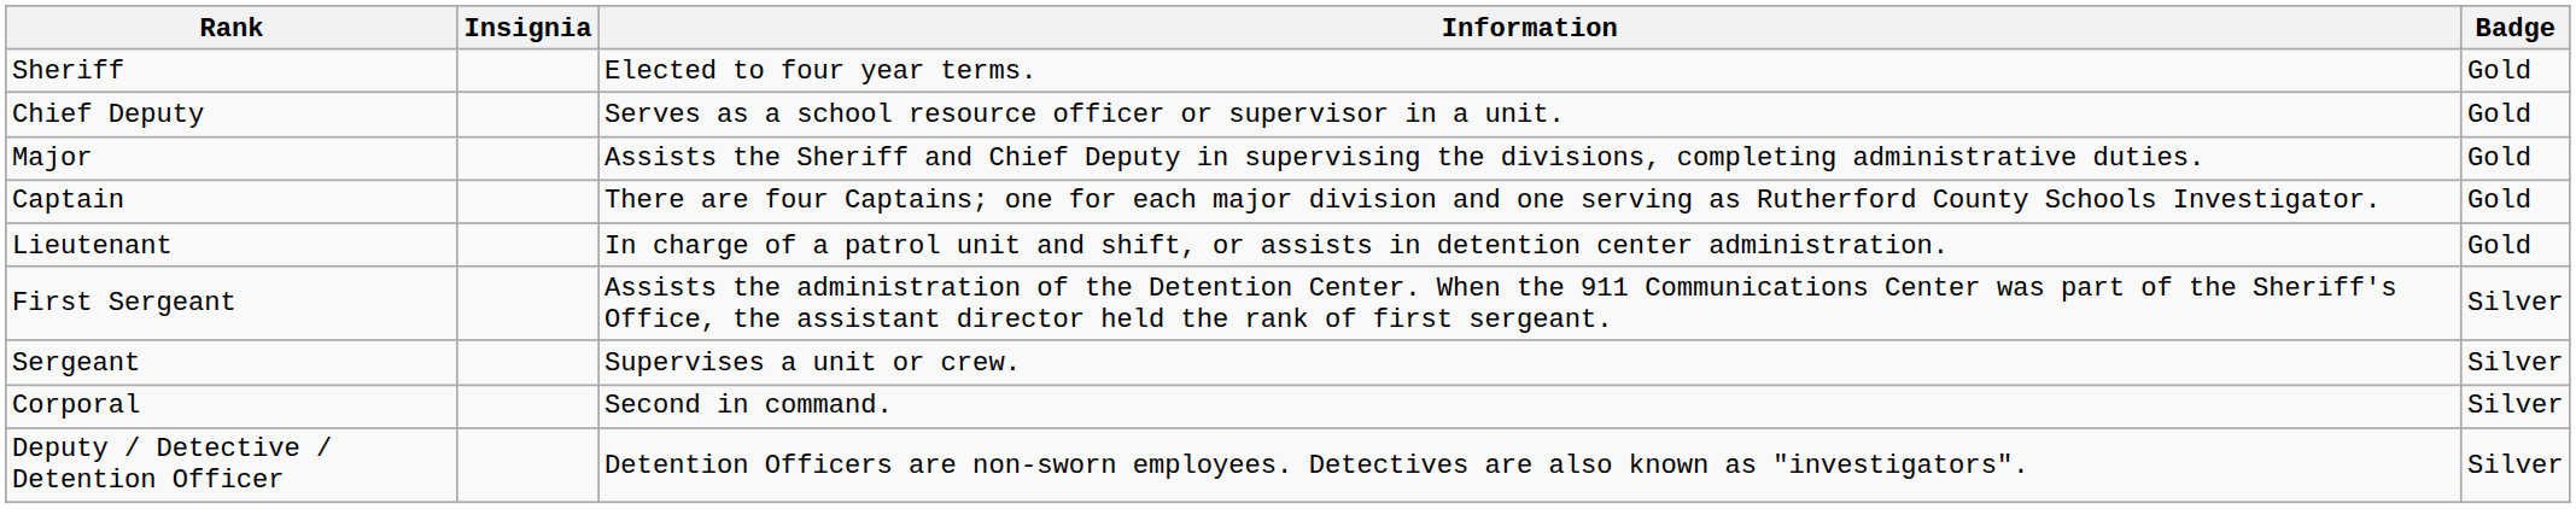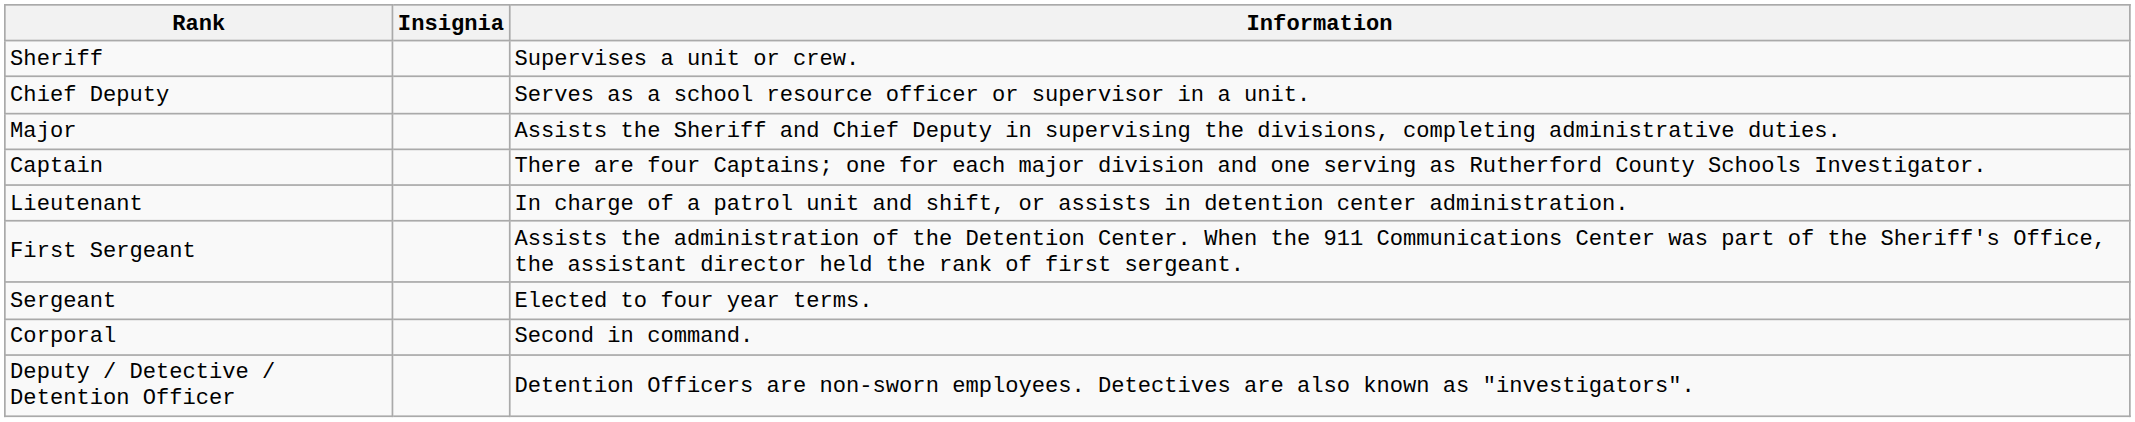 <table class="wikitable">
 <tr>
 <th>Rank</th>
 <th>Insignia</th>
 <th>Information</th>
-<th>Badge</th>
 </tr>
 <tr>
 <td>Sheriff</td>
 <td></td>
-<td>Elected to four year terms.</td>
-<td>Gold</td>
+<td>Supervises a unit or crew.</td>
 </tr>
 <tr>
 <td>Chief Deputy</td>
 <td></td>
 <td>Serves as a school resource officer or supervisor in a unit.</td>
-<td>Gold</td>
 </tr>
 <tr>
 <td>Major</td>
 <td><br></td>
 <td>Assists the Sheriff and Chief Deputy in supervising the divisions, completing administrative duties.</td>
-<td>Gold</td>
 </tr>
 <tr>
 <td>Captain</td>
 <td><br></td>
 <td>There are four Captains; one for each major division and one serving as Rutherford County Schools Investigator.</td>
-<td>Gold</td>
 </tr>
 <tr>
 <td>Lieutenant</td>
 <td><br></td>
 <td>In charge of a patrol unit and shift, or assists in detention center administration.</td>
-<td>Gold</td>
 </tr>
 <tr>
 <td>First Sergeant</td>
 <td></td>
 <td>Assists the administration of the Detention Center. When the 911 Communications Center was part of the Sheriff's Office, the assistant director held the rank of first sergeant.</td>
-<td>Silver</td>
 </tr>
 <tr>
 <td>Sergeant</td>
 <td><br></td>
-<td>Supervises a unit or crew.</td>
-<td>Silver</td>
+<td>Elected to four year terms.</td>
 </tr>
 <tr>
 <td>Corporal</td>
 <td><br></td>
 <td>Second in command.</td>
-<td>Silver</td>
 </tr>
 <tr>
 <td>Deputy / Detective / Detention Officer</td>
 <td></td>
 <td>Detention Officers are non-sworn employees. Detectives are also known as "investigators".</td>
-<td>Silver</td>
 </tr>
 </table>
